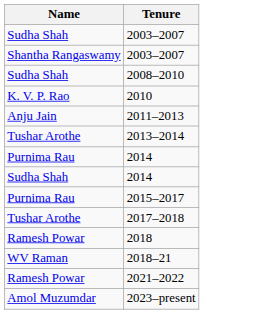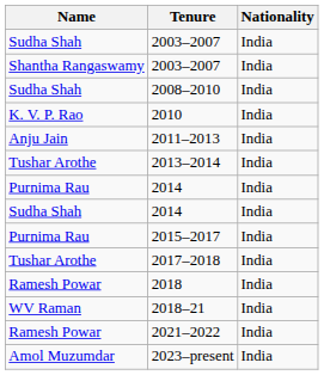 <table class="wikitable">
 <tr>
 <th>Name</th>
 <th>Tenure</th>
+<th>Nationality</th>
 </tr>
 <tr>
 <td><a href='#'>Sudha Shah</a></td>
 <td>2003–2007</td>
+<td>India</td>
 </tr>
 <tr>
 <td><a href='#'>Shantha Rangaswamy</a></td>
 <td>2003–2007</td>
+<td>India</td>
 </tr>
 <tr>
 <td><a href='#'>Sudha Shah</a></td>
 <td>2008–2010</td>
+<td>India</td>
 </tr>
 <tr>
 <td><a href='#'>K. V. P. Rao</a></td>
 <td>2010</td>
+<td>India</td>
 </tr>
 <tr>
 <td><a href='#'>Anju Jain</a></td>
 <td>2011–2013</td>
+<td>India</td>
 </tr>
 <tr>
 <td><a href='#'>Tushar Arothe</a></td>
 <td>2013–2014</td>
+<td>India</td>
 </tr>
 <tr>
 <td><a href='#'>Purnima Rau</a></td>
 <td>2014</td>
+<td>India</td>
 </tr>
 <tr>
 <td><a href='#'>Sudha Shah</a></td>
 <td>2014</td>
+<td>India</td>
 </tr>
 <tr>
 <td><a href='#'>Purnima Rau</a></td>
 <td>2015–2017</td>
+<td>India</td>
 </tr>
 <tr>
 <td><a href='#'>Tushar Arothe</a></td>
 <td>2017–2018</td>
+<td>India</td>
 </tr>
 <tr>
 <td><a href='#'>Ramesh Powar</a></td>
 <td>2018</td>
+<td>India</td>
 </tr>
 <tr>
 <td><a href='#'>WV Raman</a></td>
 <td>2018–21</td>
+<td>India</td>
 </tr>
 <tr>
 <td><a href='#'>Ramesh Powar</a></td>
 <td>2021–2022</td>
+<td>India</td>
 </tr>
 <tr>
 <td><a href='#'>Amol Muzumdar</a></td>
 <td>2023–present</td>
+<td>India</td>
 </tr>
 </table>
